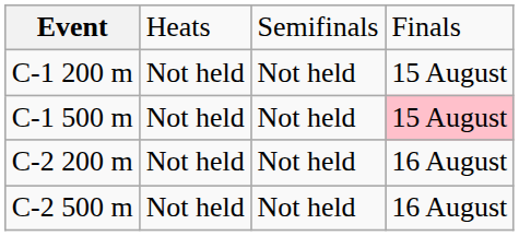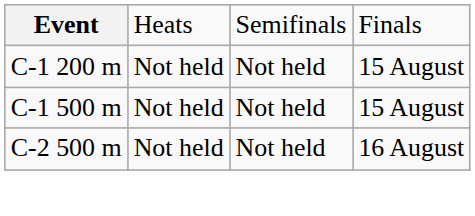 <table class="wikitable">
 <tr>
 <th>Event</th>
 <td>Heats</td>
 <td>Semifinals</td>
 <td>Finals</td>
 </tr>
 <tr>
 <td>C-1 200 m</td>
 <td>Not held</td>
 <td>Not held</td>
 <td>15 August</td>
 </tr>
 <tr>
 <td>C-1 500 m</td>
 <td>Not held</td>
 <td>Not held</td>
-<td style="background: pink;">15 August</td>
-</tr>
-<tr>
-<td>C-2 200 m</td>
-<td>Not held</td>
-<td>Not held</td>
-<td>16 August</td>
+<td>15 August</td>
 </tr>
 <tr>
 <td>C-2 500 m</td>
 <td>Not held</td>
 <td>Not held</td>
 <td>16 August</td>
 </tr>
 </table>
